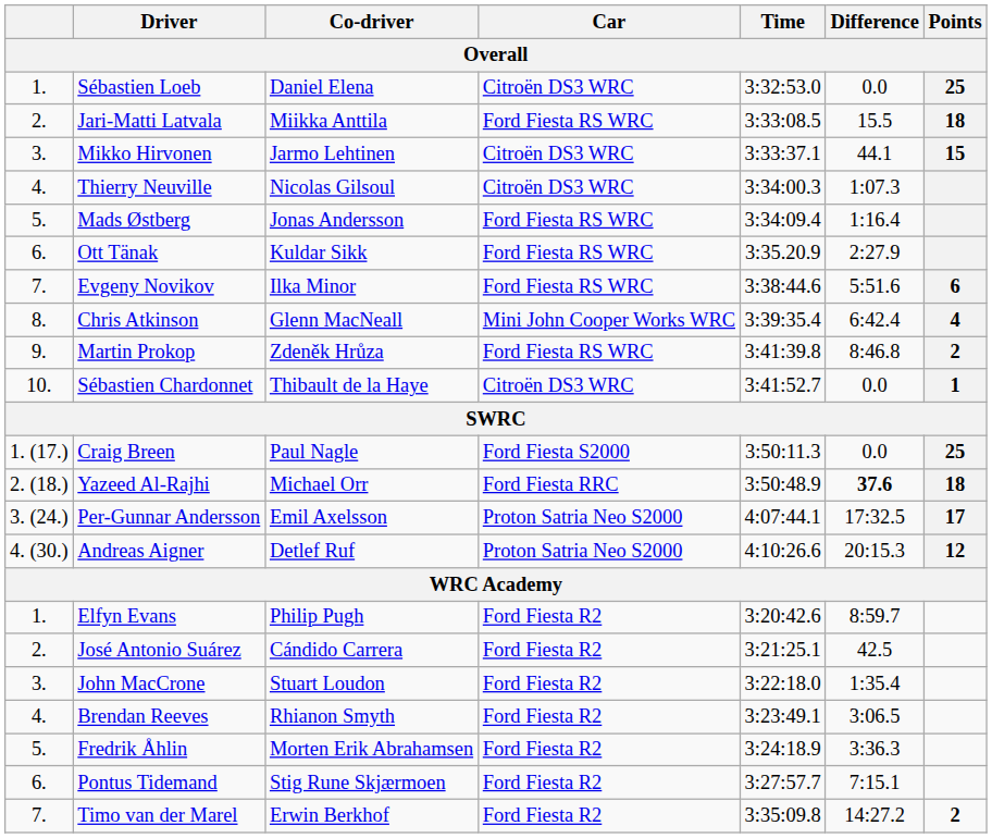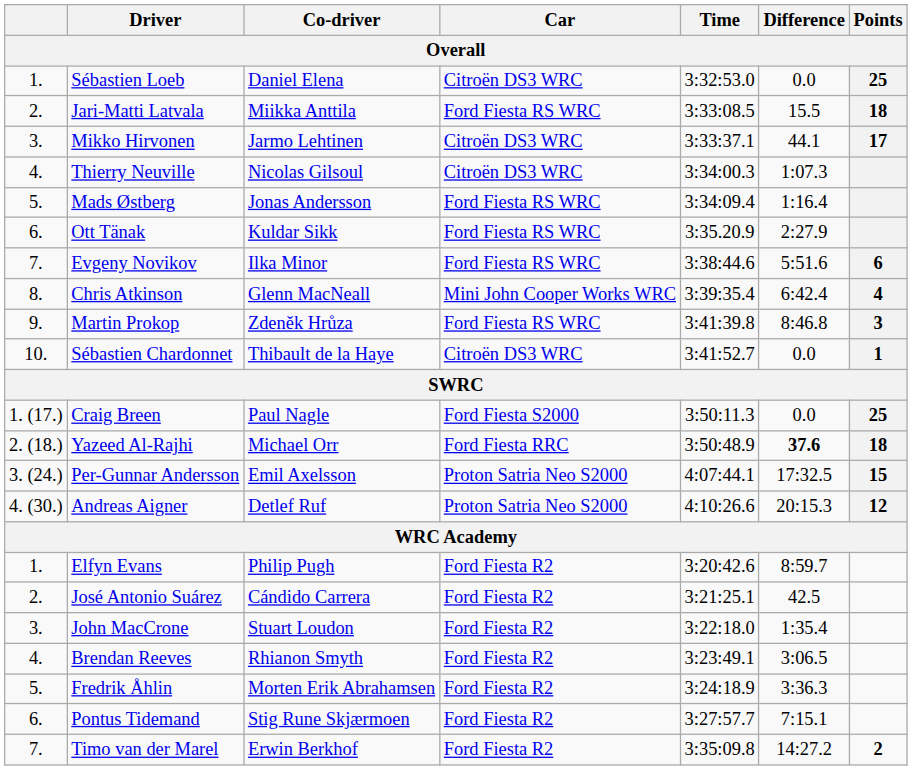 <table class="wikitable" style="text-align: center; font-size: 90%; max-width: 950px;">
 <tr>
 <th></th>
 <th>Driver</th>
 <th>Co-driver</th>
 <th>Car</th>
 <th>Time</th>
 <th>Difference</th>
 <th>Points</th>
 </tr>
 <tr>
 <th colspan=7>Overall</th>
 </tr>
 <tr>
 <td>1.</td>
 <td align="left"> <a href='#'>Sébastien Loeb</a></td>
 <td align="left"> <a href='#'>Daniel Elena</a></td>
 <td align="left"><a href='#'>Citroën DS3 WRC</a></td>
 <td>3:32:53.0</td>
 <td align=middle>0.0</td>
 <th>25</th>
 </tr>
 <tr>
 <td>2.</td>
 <td align="left"> <a href='#'>Jari-Matti Latvala</a></td>
 <td align="left"> <a href='#'>Miikka Anttila</a></td>
 <td align="left"><a href='#'>Ford Fiesta RS WRC</a></td>
 <td>3:33:08.5</td>
 <td>15.5</td>
 <th>18</th>
 </tr>
 <tr>
 <td>3.</td>
 <td align="left"> <a href='#'>Mikko Hirvonen</a></td>
 <td align="left"> <a href='#'>Jarmo Lehtinen</a></td>
 <td align="left"><a href='#'>Citroën DS3 WRC</a></td>
 <td>3:33:37.1</td>
 <td>44.1</td>
-<th>15</th>
+<th>17</th>
 </tr>
 <tr>
 <td>4.</td>
 <td align="left"> <a href='#'>Thierry Neuville</a></td>
 <td align="left"> <a href='#'>Nicolas Gilsoul</a></td>
 <td align="left"><a href='#'>Citroën DS3 WRC</a></td>
 <td>3:34:00.3</td>
 <td>1:07.3</td>
 <th><strong></strong></th>
 </tr>
 <tr>
 <td>5.</td>
 <td align="left"> <a href='#'>Mads Østberg</a></td>
 <td align="left"> <a href='#'>Jonas Andersson</a></td>
 <td align="left"><a href='#'>Ford Fiesta RS WRC</a></td>
 <td>3:34:09.4</td>
 <td>1:16.4</td>
 <th><strong></strong></th>
 </tr>
 <tr>
 <td>6.</td>
 <td align="left"> <a href='#'>Ott Tänak</a></td>
 <td align="left"> <a href='#'>Kuldar Sikk</a></td>
 <td align="left"><a href='#'>Ford Fiesta RS WRC</a></td>
 <td>3:35.20.9</td>
 <td>2:27.9</td>
 <th><strong></strong></th>
 </tr>
 <tr>
 <td>7.</td>
 <td align="left"> <a href='#'>Evgeny Novikov</a></td>
 <td align="left"> <a href='#'>Ilka Minor</a></td>
 <td align="left"><a href='#'>Ford Fiesta RS WRC</a></td>
 <td>3:38:44.6</td>
 <td>5:51.6</td>
 <th>6</th>
 </tr>
 <tr>
 <td>8.</td>
 <td align="left"> <a href='#'>Chris Atkinson</a></td>
 <td align="left"> <a href='#'>Glenn MacNeall</a></td>
 <td align="left"><a href='#'>Mini John Cooper Works WRC</a></td>
 <td>3:39:35.4</td>
 <td>6:42.4</td>
 <th>4</th>
 </tr>
 <tr>
 <td>9.</td>
 <td align="left"> <a href='#'>Martin Prokop</a></td>
 <td align="left"> <a href='#'>Zdeněk Hrůza</a></td>
 <td align="left"><a href='#'>Ford Fiesta RS WRC</a></td>
 <td>3:41:39.8</td>
 <td>8:46.8</td>
-<th>2</th>
+<th>3</th>
 </tr>
 <tr>
 <td>10.</td>
 <td align="left"> <a href='#'>Sébastien Chardonnet</a></td>
 <td align="left"> <a href='#'>Thibault de la Haye</a></td>
 <td align="left"><a href='#'>Citroën DS3 WRC</a></td>
 <td>3:41:52.7</td>
 <td>0.0</td>
 <th>1</th>
 </tr>
 <tr>
 <th colspan=7>SWRC</th>
 </tr>
 <tr>
 <td>1. (17.)</td>
 <td align="left"> <a href='#'>Craig Breen</a></td>
 <td align="left"> <a href='#'>Paul Nagle</a></td>
 <td align="left"><a href='#'>Ford Fiesta S2000</a></td>
 <td>3:50:11.3</td>
 <td>0.0</td>
 <th>25</th>
 </tr>
 <tr>
 <td>2. (18.)</td>
 <td align="left"> <a href='#'>Yazeed Al-Rajhi</a></td>
 <td align="left"> <a href='#'>Michael Orr</a></td>
 <td align="left"><a href='#'>Ford Fiesta RRC</a></td>
 <td>3:50:48.9</td>
 <td><strong>37.6</strong></td>
 <th>18</th>
 </tr>
 <tr>
 <td>3. (24.)</td>
 <td align="left"> <a href='#'>Per-Gunnar Andersson</a></td>
 <td align="left"> <a href='#'>Emil Axelsson</a></td>
 <td align="left"><a href='#'>Proton Satria Neo S2000</a></td>
 <td>4:07:44.1</td>
 <td>17:32.5</td>
-<th>17</th>
+<th>15</th>
 </tr>
 <tr>
 <td>4. (30.)</td>
 <td align="left"> <a href='#'>Andreas Aigner</a></td>
 <td align="left"> <a href='#'>Detlef Ruf</a></td>
 <td align="left"><a href='#'>Proton Satria Neo S2000</a></td>
 <td>4:10:26.6</td>
 <td>20:15.3</td>
 <th>12</th>
 </tr>
 <tr>
 <th colspan="7">WRC Academy</th>
 </tr>
 <tr>
 <td>1.</td>
 <td align="left"> <a href='#'>Elfyn Evans</a></td>
 <td align="left"> <a href='#'>Philip Pugh</a></td>
 <td align="left"><a href='#'>Ford Fiesta R2</a></td>
 <td>3:20:42.6</td>
 <td>8:59.7</td>
 <td><strong></strong></td>
 </tr>
 <tr>
 <td>2.</td>
 <td align="left"> <a href='#'>José Antonio Suárez</a></td>
 <td align="left"> <a href='#'>Cándido Carrera</a></td>
 <td align="left"><a href='#'>Ford Fiesta R2</a></td>
 <td>3:21:25.1</td>
 <td>42.5</td>
 <td><strong></strong></td>
 </tr>
 <tr>
 <td>3.</td>
 <td align="left"> <a href='#'>John MacCrone</a></td>
 <td align="left"> <a href='#'>Stuart Loudon</a></td>
 <td align="left"><a href='#'>Ford Fiesta R2</a></td>
 <td>3:22:18.0</td>
 <td>1:35.4</td>
 <td><strong></strong></td>
 </tr>
 <tr>
 <td>4.</td>
 <td align="left"> <a href='#'>Brendan Reeves</a></td>
 <td align="left"> <a href='#'>Rhianon Smyth</a></td>
 <td align="left"><a href='#'>Ford Fiesta R2</a></td>
 <td>3:23:49.1</td>
 <td>3:06.5</td>
 <td><strong></strong></td>
 </tr>
 <tr>
 <td>5.</td>
 <td align="left"> <a href='#'>Fredrik Åhlin</a></td>
 <td align="left"> <a href='#'>Morten Erik Abrahamsen</a></td>
 <td align="left"><a href='#'>Ford Fiesta R2</a></td>
 <td>3:24:18.9</td>
 <td>3:36.3</td>
 <td><strong></strong></td>
 </tr>
 <tr>
 <td>6.</td>
 <td align="left"> <a href='#'>Pontus Tidemand</a></td>
 <td align="left"> <a href='#'>Stig Rune Skjærmoen</a></td>
 <td align="left"><a href='#'>Ford Fiesta R2</a></td>
 <td>3:27:57.7</td>
 <td>7:15.1</td>
 <td><strong></strong></td>
 </tr>
 <tr>
 <td>7.</td>
 <td align="left"> <a href='#'>Timo van der Marel</a></td>
 <td align="left"> <a href='#'>Erwin Berkhof</a></td>
 <td align="left"><a href='#'>Ford Fiesta R2</a></td>
 <td>3:35:09.8</td>
 <td>14:27.2</td>
 <td><strong>2</strong></td>
 </tr>
 </table>
